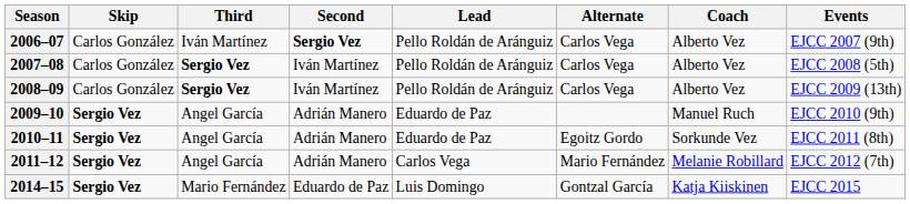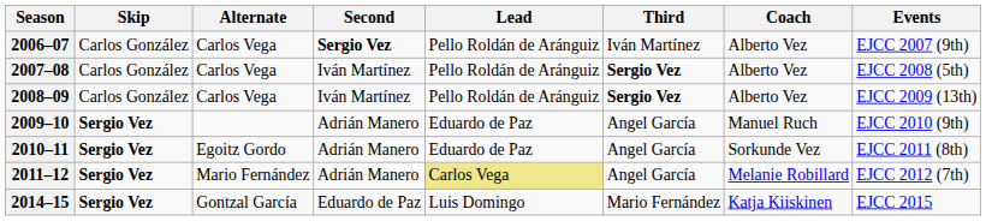 <table class="wikitable">
 <tr>
 <th scope="col" width=60>Season</th>
 <th scope="col">Skip</th>
-<th scope="col">Third</th>
+<th scope="col">Alternate</th>
 <th scope="col">Second</th>
 <th scope="col">Lead</th>
-<th scope="col">Alternate</th>
+<th scope="col">Third</th>
 <th scope="col">Coach</th>
 <th scope="col">Events</th>
 </tr>
 <tr>
 <th scope="row">2006–07</th>
 <td>Carlos González</td>
-<td>Iván Martínez</td>
+<td>Carlos Vega</td>
 <td><strong>Sergio Vez</strong></td>
 <td>Pello Roldán de Aránguiz</td>
-<td>Carlos Vega</td>
+<td>Iván Martínez</td>
 <td>Alberto Vez</td>
 <td><a href='#'>EJCC 2007</a> (9th)</td>
 </tr>
 <tr>
 <th scope="row">2007–08</th>
 <td>Carlos González</td>
-<td><strong>Sergio Vez</strong></td>
+<td>Carlos Vega</td>
 <td>Iván Martínez</td>
 <td>Pello Roldán de Aránguiz</td>
-<td>Carlos Vega</td>
+<td><strong>Sergio Vez</strong></td>
 <td>Alberto Vez</td>
 <td><a href='#'>EJCC 2008</a> (5th)</td>
 </tr>
 <tr>
 <th scope="row">2008–09</th>
 <td>Carlos González</td>
-<td><strong>Sergio Vez</strong></td>
+<td>Carlos Vega</td>
 <td>Iván Martínez</td>
 <td>Pello Roldán de Aránguiz</td>
-<td>Carlos Vega</td>
+<td><strong>Sergio Vez</strong></td>
 <td>Alberto Vez</td>
 <td><a href='#'>EJCC 2009</a> (13th)</td>
 </tr>
 <tr>
 <th scope="row">2009–10</th>
 <td><strong>Sergio Vez</strong></td>
-<td>Angel García</td>
+<td></td>
 <td>Adrián Manero</td>
 <td>Eduardo de Paz</td>
-<td></td>
+<td>Angel García</td>
 <td>Manuel Ruch</td>
 <td><a href='#'>EJCC 2010</a> (9th)</td>
 </tr>
 <tr>
 <th scope="row">2010–11</th>
 <td><strong>Sergio Vez</strong></td>
-<td>Angel García</td>
+<td>Egoitz Gordo</td>
 <td>Adrián Manero</td>
 <td>Eduardo de Paz</td>
-<td>Egoitz Gordo</td>
+<td>Angel García</td>
 <td>Sorkunde Vez</td>
 <td><a href='#'>EJCC 2011</a> (8th)</td>
 </tr>
 <tr>
 <th scope="row">2011–12</th>
 <td><strong>Sergio Vez</strong></td>
+<td>Mario Fernández</td>
+<td>Adrián Manero</td>
+<td style="background: khaki;">Carlos Vega</td>
 <td>Angel García</td>
-<td>Adrián Manero</td>
-<td>Carlos Vega</td>
-<td>Mario Fernández</td>
 <td><a href='#'>Melanie Robillard</a></td>
 <td><a href='#'>EJCC 2012</a> (7th)</td>
 </tr>
 <tr>
 <th scope="row">2014–15</th>
 <td><strong>Sergio Vez</strong></td>
-<td>Mario Fernández</td>
+<td>Gontzal García</td>
 <td>Eduardo de Paz</td>
 <td>Luis Domingo</td>
-<td>Gontzal García</td>
+<td>Mario Fernández</td>
 <td><a href='#'>Katja Kiiskinen</a></td>
 <td><a href='#'>EJCC 2015</a> </td>
 </tr>
 </table>
